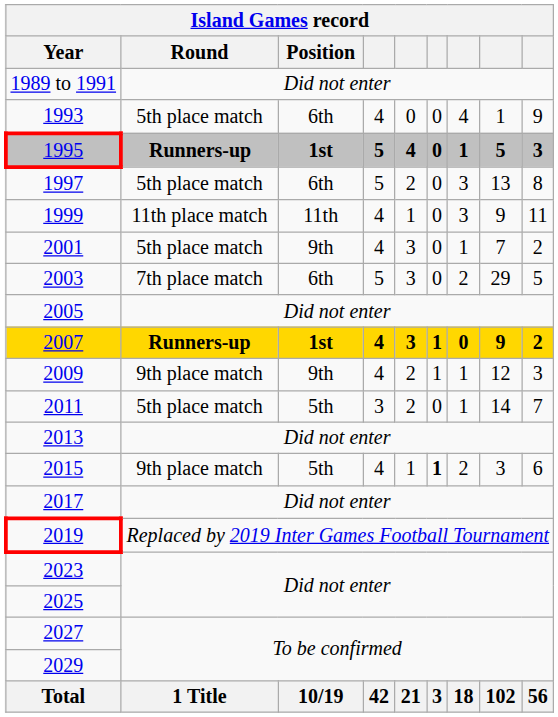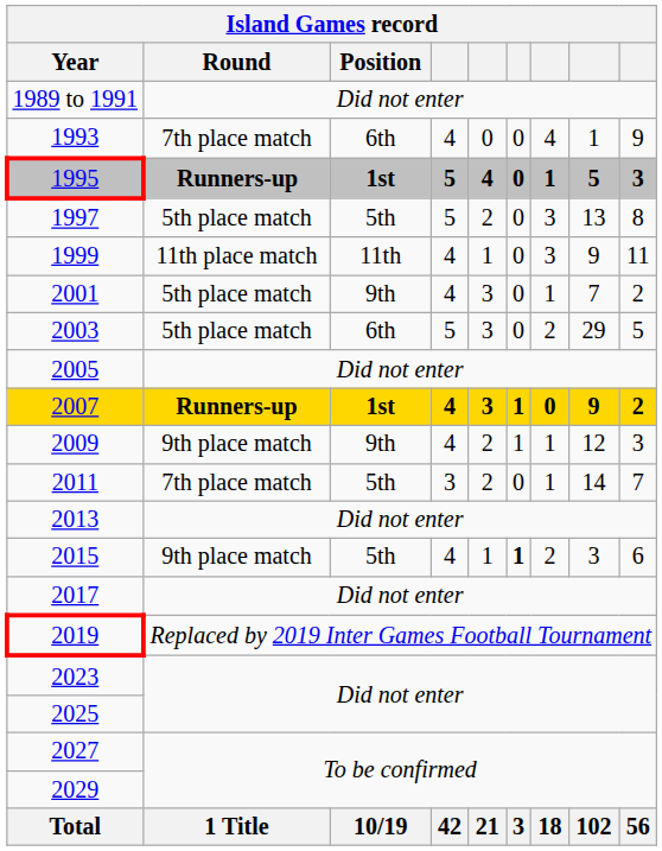 <table class="wikitable" style="text-align: center;">
 <tr>
 <th colspan=9><a href='#'>Island Games</a> record</th>
 </tr>
 <tr>
 <th>Year</th>
 <th>Round</th>
 <th>Position</th>
 <th></th>
 <th></th>
 <th></th>
 <th></th>
 <th></th>
 <th></th>
 </tr>
 <tr>
 <td><a href='#'>1989</a> to <a href='#'>1991</a></td>
 <td colspan=8><em>Did not enter</em></td>
 </tr>
 <tr>
 <td> <a href='#'>1993</a></td>
-<td>5th place match</td>
+<td>7th place match</td>
 <td>6th</td>
 <td>4</td>
 <td>0</td>
 <td>0</td>
 <td>4</td>
 <td>1</td>
 <td>9</td>
 </tr>
 <tr bgcolor=silver>
 <td style="border: 3px solid red"> <a href='#'>1995</a></td>
 <td><strong>Runners-up</strong></td>
 <td><strong>1st</strong></td>
 <td><strong>5</strong></td>
 <td><strong>4</strong></td>
 <td><strong>0</strong></td>
 <td><strong>1</strong></td>
 <td><strong>5</strong></td>
 <td><strong>3</strong></td>
 </tr>
 <tr>
 <td> <a href='#'>1997</a></td>
 <td>5th place match</td>
-<td>6th</td>
+<td>5th</td>
 <td>5</td>
 <td>2</td>
 <td>0</td>
 <td>3</td>
 <td>13</td>
 <td>8</td>
 </tr>
 <tr>
 <td> <a href='#'>1999</a></td>
 <td>11th place match</td>
 <td>11th</td>
 <td>4</td>
 <td>1</td>
 <td>0</td>
 <td>3</td>
 <td>9</td>
 <td>11</td>
 </tr>
 <tr>
 <td> <a href='#'>2001</a></td>
 <td>5th place match</td>
 <td>9th</td>
 <td>4</td>
 <td>3</td>
 <td>0</td>
 <td>1</td>
 <td>7</td>
 <td>2</td>
 </tr>
 <tr>
 <td> <a href='#'>2003</a></td>
-<td>7th place match</td>
+<td>5th place match</td>
 <td>6th</td>
 <td>5</td>
 <td>3</td>
 <td>0</td>
 <td>2</td>
 <td>29</td>
 <td>5</td>
 </tr>
 <tr>
 <td> <a href='#'>2005</a></td>
 <td colspan=8><em>Did not enter</em></td>
 </tr>
 <tr bgcolor=gold>
 <td> <a href='#'>2007</a></td>
 <td><strong>Runners-up</strong></td>
 <td><strong>1st</strong></td>
 <td><strong>4</strong></td>
 <td><strong>3</strong></td>
 <td><strong>1</strong></td>
 <td><strong>0</strong></td>
 <td><strong>9</strong></td>
 <td><strong>2</strong></td>
 </tr>
 <tr>
 <td> <a href='#'>2009</a></td>
 <td>9th place match</td>
 <td>9th</td>
 <td>4</td>
 <td>2</td>
 <td>1</td>
 <td>1</td>
 <td>12</td>
 <td>3</td>
 </tr>
 <tr>
 <td> <a href='#'>2011</a></td>
-<td>5th place match</td>
+<td>7th place match</td>
 <td>5th</td>
 <td>3</td>
 <td>2</td>
 <td>0</td>
 <td>1</td>
 <td>14</td>
 <td>7</td>
 </tr>
 <tr>
 <td> <a href='#'>2013</a></td>
 <td colspan=8><em>Did not enter</em></td>
 </tr>
 <tr>
 <td> <a href='#'>2015</a></td>
 <td>9th place match</td>
 <td>5th</td>
 <td>4</td>
 <td>1</td>
 <td><strong>1</strong></td>
 <td>2</td>
 <td>3</td>
 <td>6</td>
 </tr>
 <tr>
 <td> <a href='#'>2017</a></td>
 <td colspan=8><em>Did not enter</em></td>
 </tr>
 <tr>
 <td style="border: 3px solid red"> <a href='#'>2019</a></td>
 <td colspan=8><em>Replaced by <a href='#'>2019 Inter Games Football Tournament</a></em></td>
 </tr>
 <tr>
 <td> <a href='#'>2023</a></td>
 <td rowspan=2 colspan=8><em>Did not enter</em></td>
 </tr>
 <tr>
 <td> <a href='#'>2025</a></td>
 </tr>
 <tr>
 <td> <a href='#'>2027</a></td>
 <td colspan=8 rowspan=2><em>To be confirmed</em></td>
 </tr>
 <tr>
 <td> <a href='#'>2029</a></td>
 </tr>
 <tr>
 <th>Total</th>
 <th>1 Title</th>
 <th>10/19</th>
 <th>42</th>
 <th>21</th>
 <th>3</th>
 <th>18</th>
 <th>102</th>
 <th>56</th>
 </tr>
 </table>
